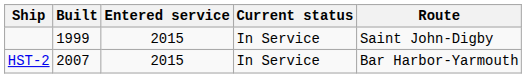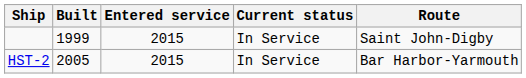 <table class="wikitable">
 <tr>
 <th>Ship</th>
 <th>Built</th>
 <th>Entered service</th>
 <th>Current status</th>
 <th>Route</th>
 </tr>
 <tr>
 <td></td>
 <td>1999</td>
 <td align="Center">2015</td>
 <td>In Service</td>
 <td>Saint John-Digby</td>
 </tr>
 <tr>
 <td><a href='#'>HST-2</a></td>
-<td>2007</td>
+<td>2005</td>
 <td align="Center">2015</td>
 <td>In Service</td>
 <td>Bar Harbor-Yarmouth</td>
 </tr>
 </table>
